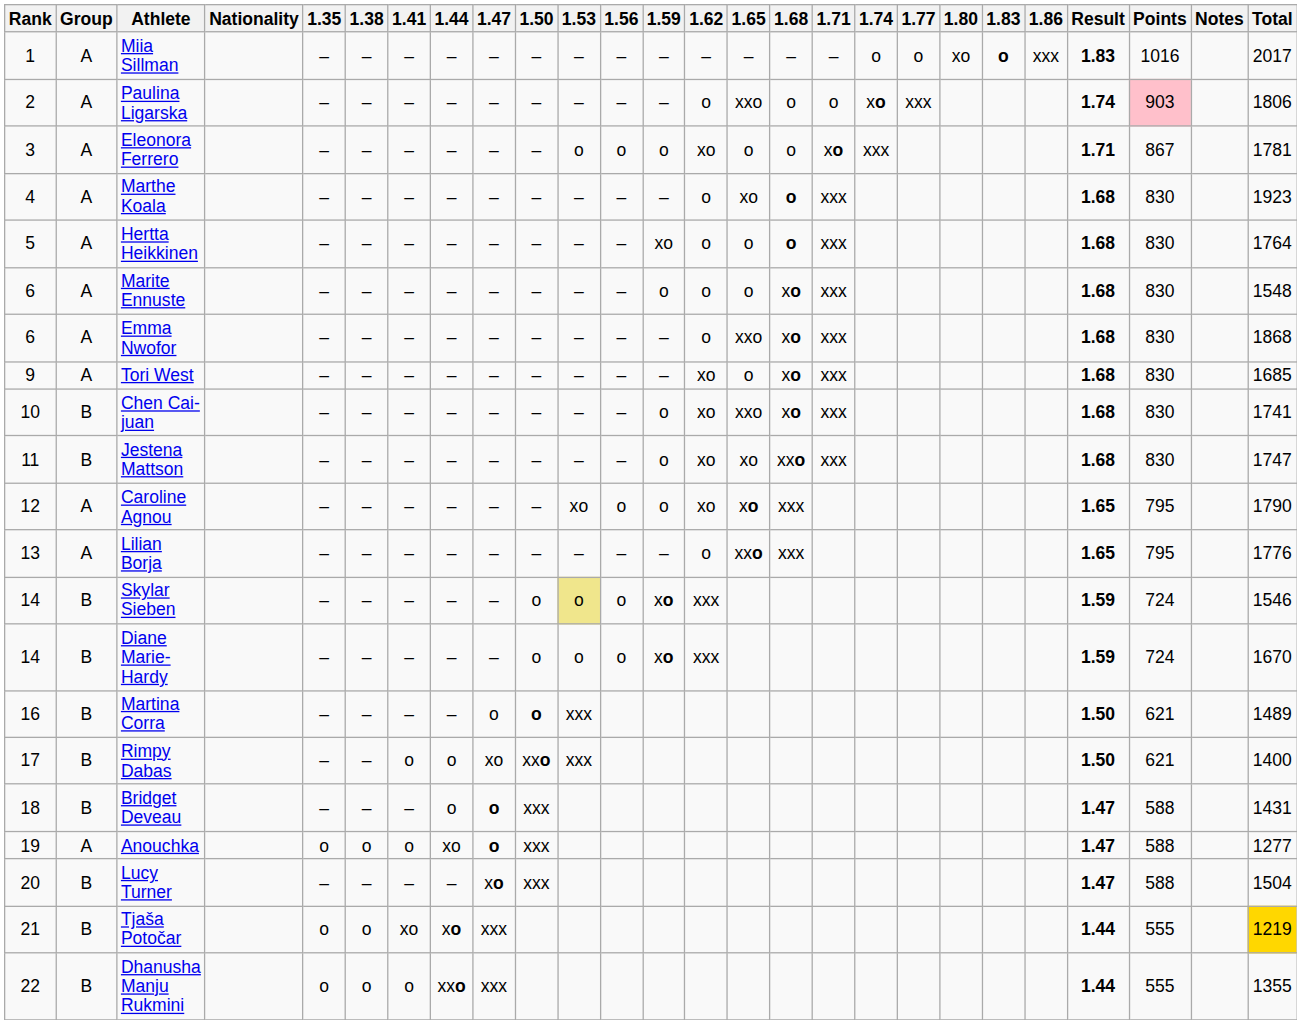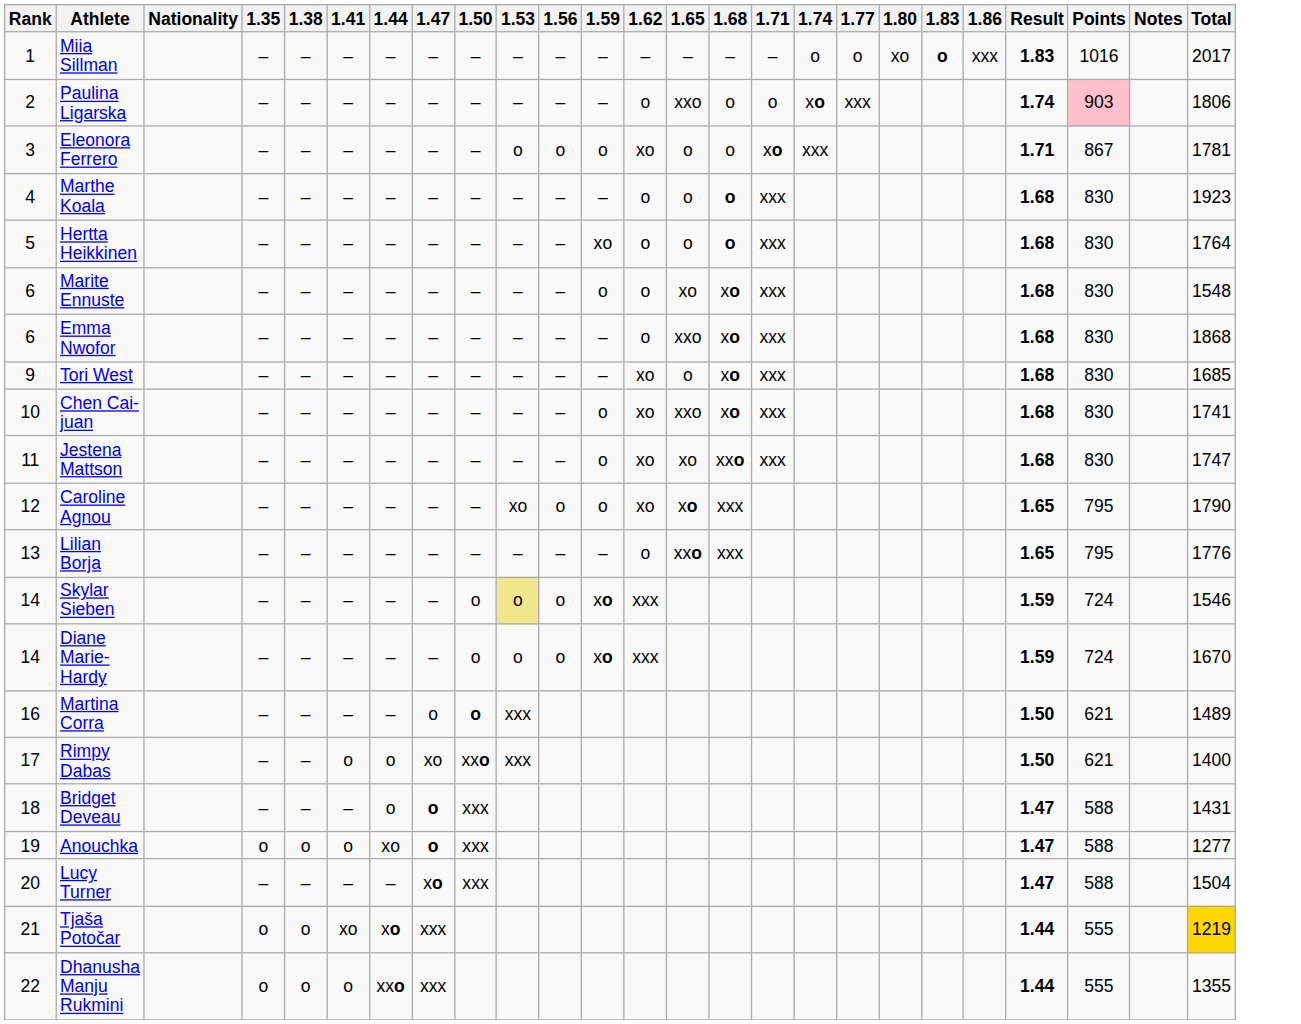 <table class="wikitable sortable" style="text-align:center; font-size:85%">
 <tr>
 <th>Rank</th>
-<th>Group</th>
 <th>Athlete</th>
 <th>Nationality</th>
 <th>1.35</th>
 <th>1.38</th>
 <th>1.41</th>
 <th>1.44</th>
 <th>1.47</th>
 <th>1.50</th>
 <th>1.53</th>
 <th>1.56</th>
 <th>1.59</th>
 <th>1.62</th>
 <th>1.65</th>
 <th>1.68</th>
 <th>1.71</th>
 <th>1.74</th>
 <th>1.77</th>
 <th>1.80</th>
 <th>1.83</th>
 <th>1.86</th>
 <th>Result</th>
 <th>Points</th>
 <th>Notes</th>
 <th>Total</th>
 </tr>
 <tr>
 <td>1</td>
-<td>A</td>
 <td align=left><a href='#'>Miia Sillman</a></td>
 <td align=left></td>
 <td>–</td>
 <td>–</td>
 <td>–</td>
 <td>–</td>
 <td>–</td>
 <td>–</td>
 <td>–</td>
 <td>–</td>
 <td>–</td>
 <td>–</td>
 <td>–</td>
 <td>–</td>
 <td>–</td>
 <td>o</td>
 <td>o</td>
 <td>xo</td>
 <td><strong>o</strong></td>
 <td>xxx</td>
 <td><strong>1.83</strong></td>
 <td>1016</td>
 <td></td>
 <td>2017</td>
 </tr>
 <tr>
 <td>2</td>
-<td>A</td>
 <td align=left><a href='#'>Paulina Ligarska</a></td>
 <td align=left></td>
 <td>–</td>
 <td>–</td>
 <td>–</td>
 <td>–</td>
 <td>–</td>
 <td>–</td>
 <td>–</td>
 <td>–</td>
 <td>–</td>
 <td>o</td>
 <td>xxo</td>
 <td>o</td>
 <td>o</td>
 <td>x<strong>o</strong></td>
 <td>xxx</td>
 <td></td>
 <td></td>
 <td></td>
 <td><strong>1.74</strong></td>
 <td style="background: pink;">903</td>
 <td></td>
 <td>1806</td>
 </tr>
 <tr>
 <td>3</td>
-<td>A</td>
 <td align=left><a href='#'>Eleonora Ferrero</a></td>
 <td align=left></td>
 <td>–</td>
 <td>–</td>
 <td>–</td>
 <td>–</td>
 <td>–</td>
 <td>–</td>
 <td>o</td>
 <td>o</td>
 <td>o</td>
 <td>xo</td>
 <td>o</td>
 <td>o</td>
 <td>x<strong>o</strong></td>
 <td>xxx</td>
 <td></td>
 <td></td>
 <td></td>
 <td></td>
 <td><strong>1.71</strong></td>
 <td>867</td>
 <td></td>
 <td>1781</td>
 </tr>
 <tr>
 <td>4</td>
-<td>A</td>
 <td align=left><a href='#'>Marthe Koala</a></td>
 <td align=left></td>
 <td>–</td>
 <td>–</td>
 <td>–</td>
 <td>–</td>
 <td>–</td>
 <td>–</td>
 <td>–</td>
 <td>–</td>
 <td>–</td>
 <td>o</td>
-<td>xo</td>
+<td>o</td>
 <td><strong>o</strong></td>
 <td>xxx</td>
 <td></td>
 <td></td>
 <td></td>
 <td></td>
 <td></td>
 <td><strong>1.68</strong></td>
 <td>830</td>
 <td></td>
 <td>1923</td>
 </tr>
 <tr>
 <td>5</td>
-<td>A</td>
 <td align=left><a href='#'>Hertta Heikkinen</a></td>
 <td align=left></td>
 <td>–</td>
 <td>–</td>
 <td>–</td>
 <td>–</td>
 <td>–</td>
 <td>–</td>
 <td>–</td>
 <td>–</td>
 <td>xo</td>
 <td>o</td>
 <td>o</td>
 <td><strong>o</strong></td>
 <td>xxx</td>
 <td></td>
 <td></td>
 <td></td>
 <td></td>
 <td></td>
 <td><strong>1.68</strong></td>
 <td>830</td>
 <td></td>
 <td>1764</td>
 </tr>
 <tr>
 <td>6</td>
-<td>A</td>
 <td align=left><a href='#'>Marite Ennuste</a></td>
 <td align=left></td>
 <td>–</td>
 <td>–</td>
 <td>–</td>
 <td>–</td>
 <td>–</td>
 <td>–</td>
 <td>–</td>
 <td>–</td>
 <td>o</td>
 <td>o</td>
-<td>o</td>
+<td>xo</td>
 <td>x<strong>o</strong></td>
 <td>xxx</td>
 <td></td>
 <td></td>
 <td></td>
 <td></td>
 <td></td>
 <td><strong>1.68</strong></td>
 <td>830</td>
 <td></td>
 <td>1548</td>
 </tr>
 <tr>
 <td>6</td>
-<td>A</td>
 <td align=left><a href='#'>Emma Nwofor</a></td>
 <td align=left></td>
 <td>–</td>
 <td>–</td>
 <td>–</td>
 <td>–</td>
 <td>–</td>
 <td>–</td>
 <td>–</td>
 <td>–</td>
 <td>–</td>
 <td>o</td>
 <td>xxo</td>
 <td>x<strong>o</strong></td>
 <td>xxx</td>
 <td></td>
 <td></td>
 <td></td>
 <td></td>
 <td></td>
 <td><strong>1.68</strong></td>
 <td>830</td>
 <td></td>
 <td>1868</td>
 </tr>
 <tr>
 <td>9</td>
-<td>A</td>
 <td align=left><a href='#'>Tori West</a></td>
 <td align=left></td>
 <td>–</td>
 <td>–</td>
 <td>–</td>
 <td>–</td>
 <td>–</td>
 <td>–</td>
 <td>–</td>
 <td>–</td>
 <td>–</td>
 <td>xo</td>
 <td>o</td>
 <td>x<strong>o</strong></td>
 <td>xxx</td>
 <td></td>
 <td></td>
 <td></td>
 <td></td>
 <td></td>
 <td><strong>1.68</strong></td>
 <td>830</td>
 <td></td>
 <td>1685</td>
 </tr>
 <tr>
 <td>10</td>
-<td>B</td>
 <td align=left><a href='#'>Chen Cai-juan</a></td>
 <td align=left></td>
 <td>–</td>
 <td>–</td>
 <td>–</td>
 <td>–</td>
 <td>–</td>
 <td>–</td>
 <td>–</td>
 <td>–</td>
 <td>o</td>
 <td>xo</td>
 <td>xxo</td>
 <td>x<strong>o</strong></td>
 <td>xxx</td>
 <td></td>
 <td></td>
 <td></td>
 <td></td>
 <td></td>
 <td><strong>1.68</strong></td>
 <td>830</td>
 <td></td>
 <td>1741</td>
 </tr>
 <tr>
 <td>11</td>
-<td>B</td>
 <td align=left><a href='#'>Jestena Mattson</a></td>
 <td align=left></td>
 <td>–</td>
 <td>–</td>
 <td>–</td>
 <td>–</td>
 <td>–</td>
 <td>–</td>
 <td>–</td>
 <td>–</td>
 <td>o</td>
 <td>xo</td>
 <td>xo</td>
 <td>xx<strong>o</strong></td>
 <td>xxx</td>
 <td></td>
 <td></td>
 <td></td>
 <td></td>
 <td></td>
 <td><strong>1.68</strong></td>
 <td>830</td>
 <td></td>
 <td>1747</td>
 </tr>
 <tr>
 <td>12</td>
-<td>A</td>
 <td align=left><a href='#'>Caroline Agnou</a></td>
 <td align=left></td>
 <td>–</td>
 <td>–</td>
 <td>–</td>
 <td>–</td>
 <td>–</td>
 <td>–</td>
 <td>xo</td>
 <td>o</td>
 <td>o</td>
 <td>xo</td>
 <td>x<strong>o</strong></td>
 <td>xxx</td>
 <td></td>
 <td></td>
 <td></td>
 <td></td>
 <td></td>
 <td></td>
 <td><strong>1.65</strong></td>
 <td>795</td>
 <td></td>
 <td>1790</td>
 </tr>
 <tr>
 <td>13</td>
-<td>A</td>
 <td align=left><a href='#'>Lilian Borja</a></td>
 <td align=left></td>
 <td>–</td>
 <td>–</td>
 <td>–</td>
 <td>–</td>
 <td>–</td>
 <td>–</td>
 <td>–</td>
 <td>–</td>
 <td>–</td>
 <td>o</td>
 <td>xx<strong>o</strong></td>
 <td>xxx</td>
 <td></td>
 <td></td>
 <td></td>
 <td></td>
 <td></td>
 <td></td>
 <td><strong>1.65</strong></td>
 <td>795</td>
 <td></td>
 <td>1776</td>
 </tr>
 <tr>
 <td>14</td>
-<td>B</td>
 <td align=left><a href='#'>Skylar Sieben</a></td>
 <td align=left></td>
 <td>–</td>
 <td>–</td>
 <td>–</td>
 <td>–</td>
 <td>–</td>
 <td>o</td>
 <td style="background: khaki;">o</td>
 <td>o</td>
 <td>x<strong>o</strong></td>
 <td>xxx</td>
 <td></td>
 <td></td>
 <td></td>
 <td></td>
 <td></td>
 <td></td>
 <td></td>
 <td></td>
 <td><strong>1.59</strong></td>
 <td>724</td>
 <td></td>
 <td>1546</td>
 </tr>
 <tr>
 <td>14</td>
-<td>B</td>
 <td align=left><a href='#'>Diane Marie-Hardy</a></td>
 <td align=left></td>
 <td>–</td>
 <td>–</td>
 <td>–</td>
 <td>–</td>
 <td>–</td>
 <td>o</td>
 <td>o</td>
 <td>o</td>
 <td>x<strong>o</strong></td>
 <td>xxx</td>
 <td></td>
 <td></td>
 <td></td>
 <td></td>
 <td></td>
 <td></td>
 <td></td>
 <td></td>
 <td><strong>1.59</strong></td>
 <td>724</td>
 <td></td>
 <td>1670</td>
 </tr>
 <tr>
 <td>16</td>
-<td>B</td>
 <td align=left><a href='#'>Martina Corra</a></td>
 <td align=left></td>
 <td>–</td>
 <td>–</td>
 <td>–</td>
 <td>–</td>
 <td>o</td>
 <td><strong>o</strong></td>
 <td>xxx</td>
 <td></td>
 <td></td>
 <td></td>
 <td></td>
 <td></td>
 <td></td>
 <td></td>
 <td></td>
 <td></td>
 <td></td>
 <td></td>
 <td><strong>1.50</strong></td>
 <td>621</td>
 <td></td>
 <td>1489</td>
 </tr>
 <tr>
 <td>17</td>
-<td>B</td>
 <td align=left><a href='#'>Rimpy Dabas</a></td>
 <td align=left></td>
 <td>–</td>
 <td>–</td>
 <td>o</td>
 <td>o</td>
 <td>xo</td>
 <td>xx<strong>o</strong></td>
 <td>xxx</td>
 <td></td>
 <td></td>
 <td></td>
 <td></td>
 <td></td>
 <td></td>
 <td></td>
 <td></td>
 <td></td>
 <td></td>
 <td></td>
 <td><strong>1.50</strong></td>
 <td>621</td>
 <td></td>
 <td>1400</td>
 </tr>
 <tr>
 <td>18</td>
-<td>B</td>
 <td align=left><a href='#'>Bridget Deveau</a></td>
 <td align=left></td>
 <td>–</td>
 <td>–</td>
 <td>–</td>
 <td>o</td>
 <td><strong>o</strong></td>
 <td>xxx</td>
 <td></td>
 <td></td>
 <td></td>
 <td></td>
 <td></td>
 <td></td>
 <td></td>
 <td></td>
 <td></td>
 <td></td>
 <td></td>
 <td></td>
 <td><strong>1.47</strong></td>
 <td>588</td>
 <td></td>
 <td>1431</td>
 </tr>
 <tr>
 <td>19</td>
-<td>A</td>
 <td align=left><a href='#'>Anouchka</a></td>
 <td align=left></td>
 <td>o</td>
 <td>o</td>
 <td>o</td>
 <td>xo</td>
 <td><strong>o</strong></td>
 <td>xxx</td>
 <td></td>
 <td></td>
 <td></td>
 <td></td>
 <td></td>
 <td></td>
 <td></td>
 <td></td>
 <td></td>
 <td></td>
 <td></td>
 <td></td>
 <td><strong>1.47</strong></td>
 <td>588</td>
 <td></td>
 <td>1277</td>
 </tr>
 <tr>
 <td>20</td>
-<td>B</td>
 <td align=left><a href='#'>Lucy Turner</a></td>
 <td align=left></td>
 <td>–</td>
 <td>–</td>
 <td>–</td>
 <td>–</td>
 <td>x<strong>o</strong></td>
 <td>xxx</td>
 <td></td>
 <td></td>
 <td></td>
 <td></td>
 <td></td>
 <td></td>
 <td></td>
 <td></td>
 <td></td>
 <td></td>
 <td></td>
 <td></td>
 <td><strong>1.47</strong></td>
 <td>588</td>
 <td></td>
 <td>1504</td>
 </tr>
 <tr>
 <td>21</td>
-<td>B</td>
 <td align=left><a href='#'>Tjaša Potočar</a></td>
 <td align=left></td>
 <td>o</td>
 <td>o</td>
 <td>xo</td>
 <td>x<strong>o</strong></td>
 <td>xxx</td>
 <td></td>
 <td></td>
 <td></td>
 <td></td>
 <td></td>
 <td></td>
 <td></td>
 <td></td>
 <td></td>
 <td></td>
 <td></td>
 <td></td>
 <td></td>
 <td><strong>1.44</strong></td>
 <td>555</td>
 <td></td>
 <td style="background: gold;">1219</td>
 </tr>
 <tr>
 <td>22</td>
-<td>B</td>
 <td align=left><a href='#'>Dhanusha Manju Rukmini</a></td>
 <td align=left></td>
 <td>o</td>
 <td>o</td>
 <td>o</td>
 <td>xx<strong>o</strong></td>
 <td>xxx</td>
 <td></td>
 <td></td>
 <td></td>
 <td></td>
 <td></td>
 <td></td>
 <td></td>
 <td></td>
 <td></td>
 <td></td>
 <td></td>
 <td></td>
 <td></td>
 <td><strong>1.44</strong></td>
 <td>555</td>
 <td></td>
 <td>1355</td>
 </tr>
 </table>
